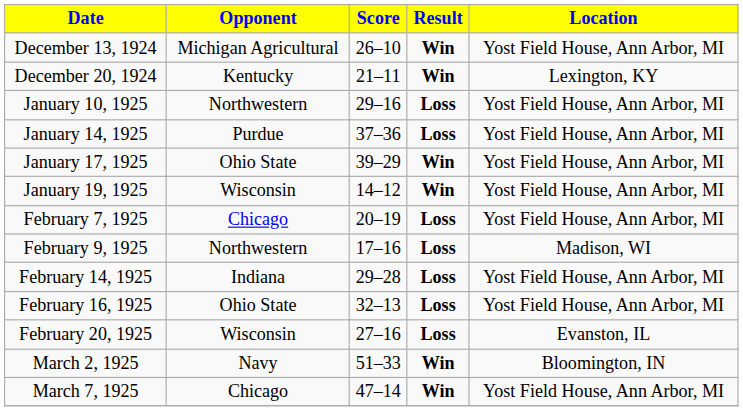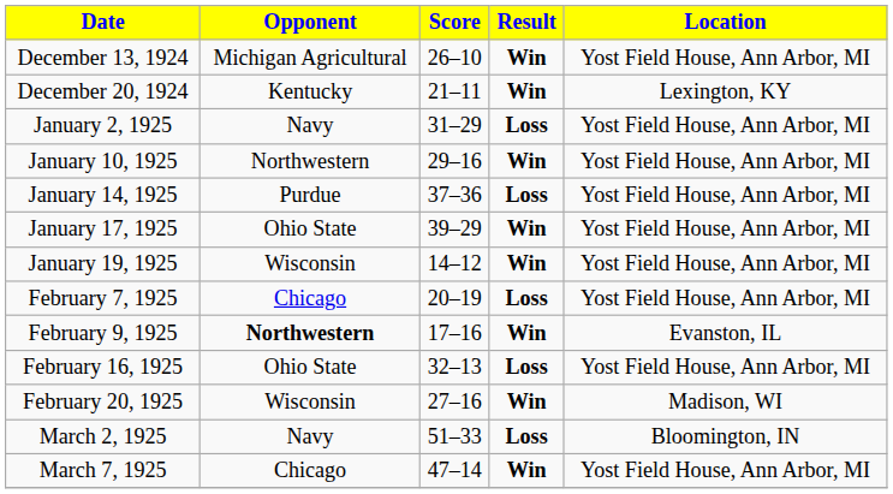 <table class="wikitable" width="650">
 <tr align="center"  style="background:yellow;color:blue;">
 <td><strong>Date</strong></td>
 <td><strong>Opponent</strong></td>
 <td><strong>Score</strong></td>
 <td><strong>Result</strong></td>
 <td><strong>Location</strong></td>
 </tr>
 <tr align="center" bgcolor="">
 <td>December 13, 1924</td>
 <td>Michigan Agricultural</td>
 <td>26–10</td>
 <td><strong>Win</strong></td>
 <td>Yost Field House, Ann Arbor, MI</td>
 </tr>
 <tr align="center" bgcolor="">
 <td>December 20, 1924</td>
 <td>Kentucky</td>
 <td>21–11</td>
 <td><strong>Win</strong></td>
 <td>Lexington, KY</td>
 </tr>
 <tr align="center" bgcolor="">
+<td>January 2, 1925</td>
+<td>Navy</td>
+<td>31–29</td>
+<td><strong>Loss</strong></td>
+<td>Yost Field House, Ann Arbor, MI</td>
+</tr>
+<tr align="center" bgcolor="">
 <td>January 10, 1925</td>
 <td>Northwestern</td>
 <td>29–16</td>
-<td><strong>Loss</strong></td>
+<td><strong>Win</strong></td>
 <td>Yost Field House, Ann Arbor, MI</td>
 </tr>
 <tr align="center" bgcolor="">
 <td>January 14, 1925</td>
 <td>Purdue</td>
 <td>37–36</td>
 <td><strong>Loss</strong></td>
 <td>Yost Field House, Ann Arbor, MI</td>
 </tr>
 <tr align="center" bgcolor="">
 <td>January 17, 1925</td>
 <td>Ohio State</td>
 <td>39–29</td>
 <td><strong>Win</strong></td>
 <td>Yost Field House, Ann Arbor, MI</td>
 </tr>
 <tr align="center" bgcolor="">
 <td>January 19, 1925</td>
 <td>Wisconsin</td>
 <td>14–12</td>
 <td><strong>Win</strong></td>
 <td>Yost Field House, Ann Arbor, MI</td>
 </tr>
 <tr align="center" bgcolor="">
 <td>February 7, 1925</td>
 <td><a href='#'>Chicago</a></td>
 <td>20–19</td>
 <td><strong>Loss</strong></td>
 <td>Yost Field House, Ann Arbor, MI</td>
 </tr>
 <tr align="center" bgcolor="">
 <td>February 9, 1925</td>
-<td>Northwestern</td>
+<td><strong>Northwestern</strong></td>
 <td>17–16</td>
-<td><strong>Loss</strong></td>
-<td>Madison, WI</td>
-</tr>
-<tr align="center" bgcolor="">
-<td>February 14, 1925</td>
-<td>Indiana</td>
-<td>29–28</td>
-<td><strong>Loss</strong></td>
-<td>Yost Field House, Ann Arbor, MI</td>
+<td><strong>Win</strong></td>
+<td>Evanston, IL</td>
 </tr>
 <tr align="center" bgcolor="">
 <td>February 16, 1925</td>
 <td>Ohio State</td>
 <td>32–13</td>
 <td><strong>Loss</strong></td>
 <td>Yost Field House, Ann Arbor, MI</td>
 </tr>
 <tr align="center" bgcolor="">
 <td>February 20, 1925</td>
 <td>Wisconsin</td>
 <td>27–16</td>
-<td><strong>Loss</strong></td>
-<td>Evanston, IL</td>
+<td><strong>Win</strong></td>
+<td>Madison, WI</td>
 </tr>
 <tr align="center" bgcolor="">
 <td>March 2, 1925</td>
 <td>Navy</td>
 <td>51–33</td>
-<td><strong>Win</strong></td>
+<td><strong>Loss</strong></td>
 <td>Bloomington, IN</td>
 </tr>
 <tr align="center" bgcolor="">
 <td>March 7, 1925</td>
 <td>Chicago</td>
 <td>47–14</td>
 <td><strong>Win</strong></td>
 <td>Yost Field House, Ann Arbor, MI</td>
 </tr>
 <tr align="center" bgcolor="">
 </tr>
 </table>
